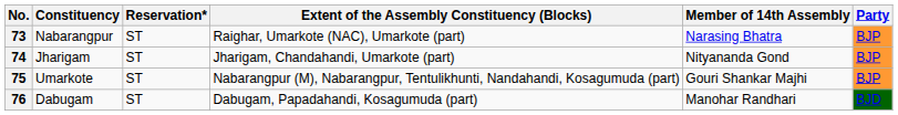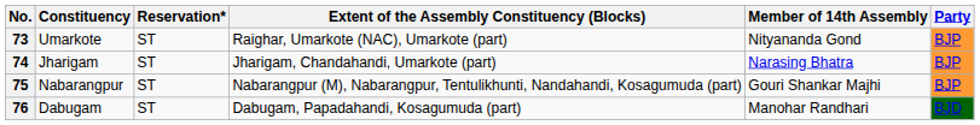 <table class="wikitable sortable">
 <tr>
 <th>No.</th>
 <th>Constituency</th>
 <th>Reservation*</th>
 <th>Extent of the Assembly Constituency (Blocks)</th>
 <th>Member of 14th Assembly</th>
 <th><a href='#'>Party</a></th>
 </tr>
 <tr>
 <th>73</th>
-<td>Nabarangpur</td>
+<td>Umarkote</td>
 <td>ST</td>
 <td>Raighar, Umarkote (NAC), Umarkote (part)</td>
-<td><a href='#'>Narasing Bhatra</a></td>
+<td>Nityananda Gond</td>
 <td bgcolor="#FF9933"><span><a href='#'>BJP</a></span></td>
 </tr>
 <tr>
 <th>74</th>
 <td>Jharigam</td>
 <td>ST</td>
 <td>Jharigam, Chandahandi, Umarkote (part)</td>
-<td>Nityananda Gond</td>
+<td><a href='#'>Narasing Bhatra</a></td>
 <td bgcolor="#FF9933"><span><a href='#'>BJP</a></span></td>
 </tr>
 <tr>
 <th>75</th>
-<td>Umarkote</td>
+<td>Nabarangpur</td>
 <td>ST</td>
 <td>Nabarangpur (M), Nabarangpur, Tentulikhunti, Nandahandi, Kosagumuda (part)</td>
 <td>Gouri Shankar Majhi</td>
 <td bgcolor="#FF9933"><span><a href='#'>BJP</a></span></td>
 </tr>
 <tr>
 <th>76</th>
 <td>Dabugam</td>
 <td>ST</td>
 <td>Dabugam, Papadahandi, Kosagumuda (part)</td>
 <td>Manohar Randhari</td>
 <td bgcolor="#006400"><a href='#'><span>BJD</span></a></td>
 </tr>
 </table>
